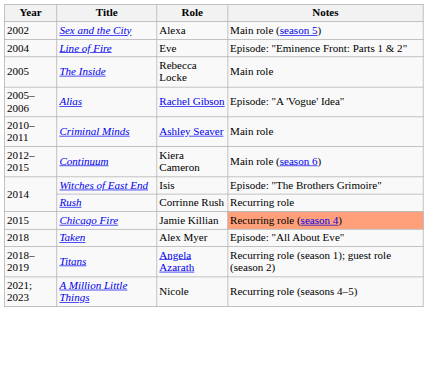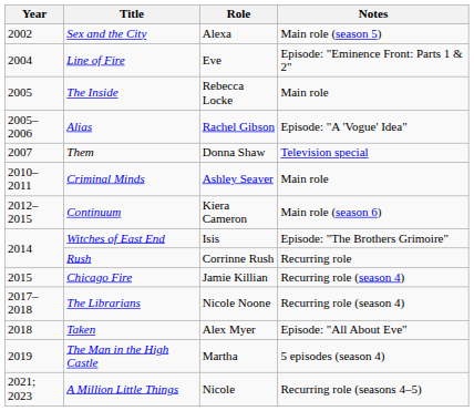 <table class="wikitable sortable">
 <tr>
 <th>Year</th>
 <th>Title</th>
 <th>Role</th>
 <th class="unsortable">Notes</th>
 </tr>
 <tr>
 <td>2002</td>
 <td><em><a href='#'>Sex and the City</a></em></td>
 <td>Alexa</td>
 <td>Main role (<a href='#'>season 5</a>)</td>
 </tr>
 <tr>
 <td>2004</td>
 <td><em><a href='#'>Line of Fire</a></em></td>
 <td>Eve</td>
 <td>Episode: "Eminence Front: Parts 1 & 2"</td>
 </tr>
 <tr>
 <td>2005</td>
 <td data-sort-value="Inside, The"><em><a href='#'>The Inside</a></em></td>
 <td>Rebecca Locke</td>
 <td>Main role</td>
 </tr>
 <tr>
 <td>2005–2006</td>
 <td><em><a href='#'>Alias</a></em></td>
 <td><a href='#'>Rachel Gibson</a></td>
 <td>Episode: "A 'Vogue' Idea"</td>
 </tr>
 <tr>
+<td>2007</td>
+<td><em>Them</em></td>
+<td>Donna Shaw</td>
+<td><a href='#'>Television special</a></td>
+</tr>
+<tr>
 <td>2010–2011</td>
 <td><em><a href='#'>Criminal Minds</a></em></td>
 <td><a href='#'>Ashley Seaver</a></td>
 <td>Main role</td>
 </tr>
 <tr>
 <td>2012–2015</td>
 <td><em><a href='#'>Continuum</a></em></td>
 <td>Kiera Cameron</td>
 <td>Main role (<a href='#'>season 6</a>)</td>
 </tr>
 <tr>
 <td rowspan=2>2014</td>
 <td><em><a href='#'>Witches of East End</a></em></td>
 <td>Isis</td>
 <td>Episode: "The Brothers Grimoire"</td>
 </tr>
 <tr>
 <td><em><a href='#'>Rush</a></em></td>
 <td>Corrinne Rush</td>
 <td>Recurring role</td>
 </tr>
 <tr>
 <td>2015</td>
 <td><em><a href='#'>Chicago Fire</a></em></td>
 <td>Jamie Killian</td>
-<td style="background: lightsalmon;">Recurring role (<a href='#'>season 4</a>)</td>
+<td>Recurring role (<a href='#'>season 4</a>)</td>
+</tr>
+<tr>
+<td>2017–2018</td>
+<td data-sort-value="Librarians, The"><em><a href='#'>The Librarians</a></em></td>
+<td>Nicole Noone</td>
+<td>Recurring role (season 4)</td>
 </tr>
 <tr>
 <td>2018</td>
 <td><em><a href='#'>Taken</a></em></td>
 <td>Alex Myer</td>
 <td>Episode: "All About Eve"</td>
 </tr>
 <tr>
-<td>2018–2019</td>
-<td><em><a href='#'>Titans</a></em></td>
-<td><a href='#'>Angela Azarath</a></td>
-<td>Recurring role (season 1); guest role (season 2)</td>
+<td>2019</td>
+<td data-sort-value="Man in the High Castle, The"><em><a href='#'>The Man in the High Castle</a></em></td>
+<td>Martha</td>
+<td>5 episodes (season 4)</td>
 </tr>
 <tr>
 <td>2021; 2023</td>
 <td data-sort-value="Million Little Things, A"><em><a href='#'>A Million Little Things</a></em></td>
 <td>Nicole</td>
 <td>Recurring role (seasons 4–5)</td>
 </tr>
 </table>
